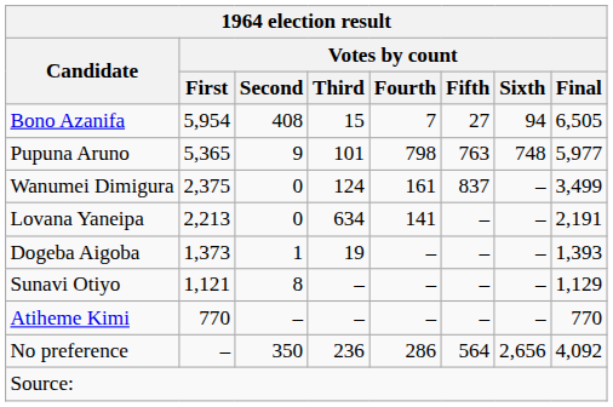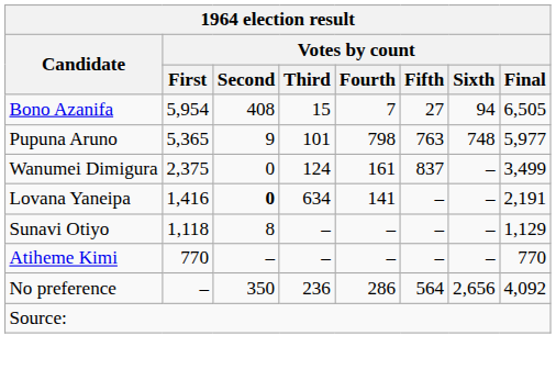 <table class=wikitable style=text-align:right>
 <tr>
 <th colspan=8>1964 election result</th>
 </tr>
 <tr>
 <th rowspan=2>Candidate</th>
 <th colspan=7>Votes by count</th>
 </tr>
 <tr>
 <th>First</th>
 <th>Second</th>
 <th>Third</th>
 <th>Fourth</th>
 <th>Fifth</th>
 <th>Sixth</th>
 <th>Final</th>
 </tr>
 <tr>
 <td align=left><a href='#'>Bono Azanifa</a></td>
 <td>5,954</td>
 <td>408</td>
 <td>15</td>
 <td>7</td>
 <td>27</td>
 <td>94</td>
 <td>6,505</td>
 </tr>
 <tr>
 <td align=left>Pupuna Aruno</td>
 <td>5,365</td>
 <td>9</td>
 <td>101</td>
 <td>798</td>
 <td>763</td>
 <td>748</td>
 <td>5,977</td>
 </tr>
 <tr>
 <td align=left>Wanumei Dimigura</td>
 <td>2,375</td>
 <td>0</td>
 <td>124</td>
 <td>161</td>
 <td>837</td>
 <td>–</td>
 <td>3,499</td>
 </tr>
 <tr>
 <td align=left>Lovana Yaneipa</td>
-<td>2,213</td>
-<td>0</td>
+<td>1,416</td>
+<td><strong>0</strong></td>
 <td>634</td>
 <td>141</td>
 <td>–</td>
 <td>–</td>
 <td>2,191</td>
 </tr>
 <tr>
-<td align=left>Dogeba Aigoba</td>
-<td>1,373</td>
-<td>1</td>
-<td>19</td>
-<td>–</td>
-<td>–</td>
-<td>–</td>
-<td>1,393</td>
-</tr>
-<tr>
 <td align=left>Sunavi Otiyo</td>
-<td>1,121</td>
+<td>1,118</td>
 <td>8</td>
 <td>–</td>
 <td>–</td>
 <td>–</td>
 <td>–</td>
 <td>1,129</td>
 </tr>
 <tr>
 <td align=left><a href='#'>Atiheme Kimi</a></td>
 <td>770</td>
 <td>–</td>
 <td>–</td>
 <td>–</td>
 <td>–</td>
 <td>–</td>
 <td>770</td>
 </tr>
 <tr>
 <td align=left>No preference</td>
 <td>–</td>
 <td>350</td>
 <td>236</td>
 <td>286</td>
 <td>564</td>
 <td>2,656</td>
 <td>4,092</td>
 </tr>
 <tr>
 <td align=left colspan=8>Source: </td>
 </tr>
 </table>
